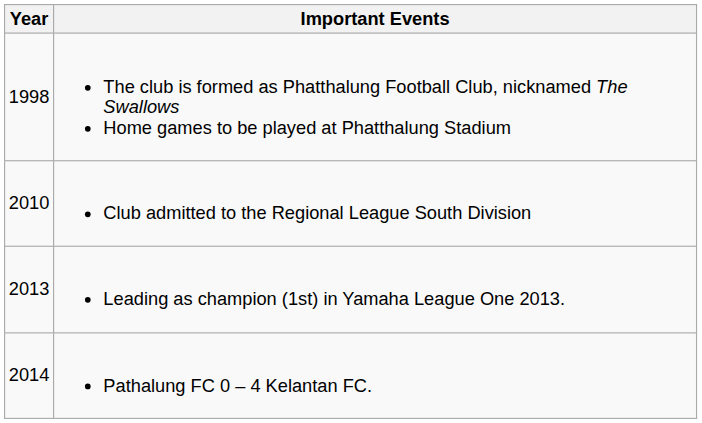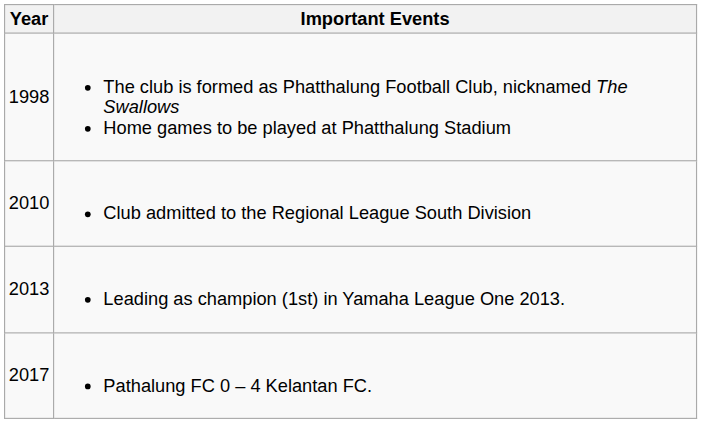 <table class="wikitable">
 <tr>
 <th>Year</th>
 <th>Important Events</th>
 </tr>
 <tr>
 <td>1998</td>
 <td><br><ul><li>The club is formed as Phatthalung Football Club, nicknamed <em>The Swallows</em></li><li>Home games to be played at Phatthalung Stadium</li></ul></td>
 </tr>
 <tr>
 <td>2010</td>
 <td><br><ul><li>Club admitted to the Regional League South Division</li></ul></td>
 </tr>
 <tr>
 <td>2013</td>
 <td><br><ul><li>Leading as champion (1st) in Yamaha League One 2013.</li></ul></td>
 </tr>
 <tr>
-<td>2014</td>
+<td>2017</td>
 <td><br><ul><li>Pathalung FC 0 – 4 Kelantan FC.</li></ul></td>
 </tr>
 </table>
